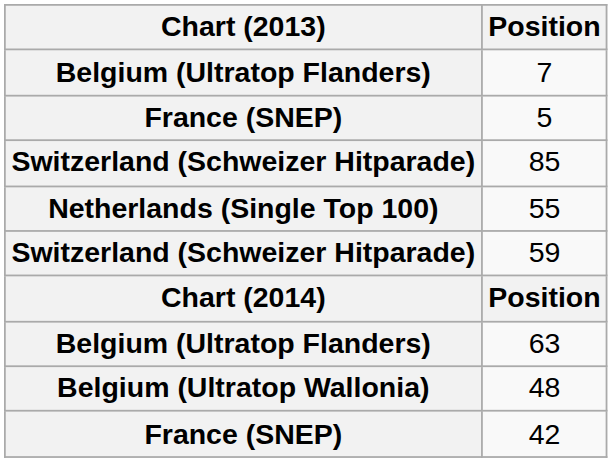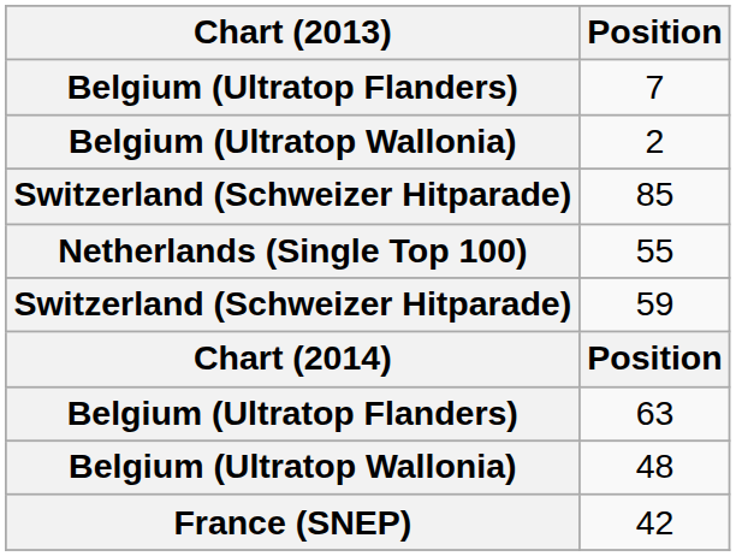 <table class="wikitable plainrowheaders" style="text-align:center">
 <tr>
 <th scope="col">Chart (2013)</th>
 <th scope="col">Position</th>
 </tr>
 <tr>
 <th scope="row">Belgium (Ultratop Flanders)</th>
 <td>7</td>
 </tr>
 <tr>
-<th scope="row">France (SNEP)</th>
-<td>5</td>
+<th scope="row">Belgium (Ultratop Wallonia)</th>
+<td>2</td>
 </tr>
 <tr>
 <th scope="row">Switzerland (Schweizer Hitparade)</th>
 <td>85</td>
 </tr>
 <tr>
 <th scope="row">Netherlands (Single Top 100)</th>
 <td>55</td>
 </tr>
 <tr>
 <th scope="row">Switzerland (Schweizer Hitparade)</th>
 <td>59</td>
 </tr>
 <tr>
 <th scope="col">Chart (2014)</th>
 <th scope="col">Position</th>
 </tr>
 <tr>
 <th scope="row">Belgium (Ultratop Flanders)</th>
 <td>63</td>
 </tr>
 <tr>
 <th scope="row">Belgium (Ultratop Wallonia)</th>
 <td>48</td>
 </tr>
 <tr>
 <th scope="row">France (SNEP)</th>
 <td>42</td>
 </tr>
 </table>
